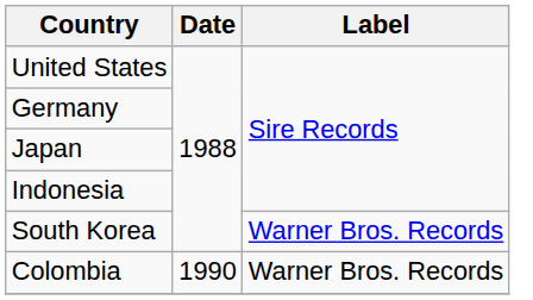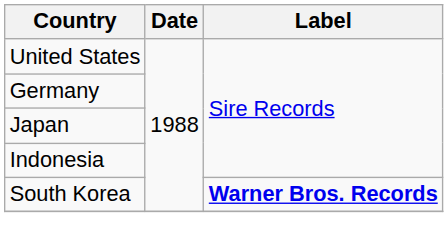 <table class="wikitable">
 <tr>
 <th>Country</th>
 <th>Date</th>
 <th>Label</th>
 </tr>
 <tr>
 <td>United States</td>
 <td rowspan="5">1988</td>
 <td rowspan="4"><a href='#'>Sire Records</a></td>
 </tr>
 <tr>
 <td>Germany</td>
 </tr>
 <tr>
 <td>Japan</td>
 </tr>
 <tr>
 <td>Indonesia</td>
 </tr>
 <tr>
 <td>South Korea</td>
-<td><a href='#'>Warner Bros. Records</a></td>
-</tr>
-<tr>
-<td>Colombia</td>
-<td>1990</td>
-<td>Warner Bros. Records</td>
+<td><strong><a href='#'>Warner Bros. Records</a></strong></td>
 </tr>
 <tr>
 </tr>
 </table>
